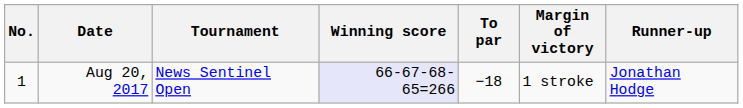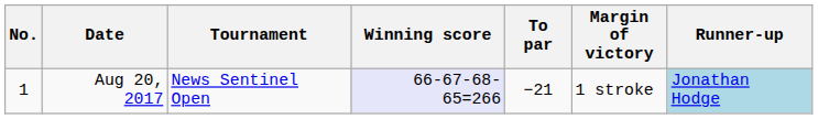 <table class="wikitable" style="font-size:95%;">
 <tr>
 <th>No.</th>
 <th>Date</th>
 <th>Tournament</th>
 <th>Winning score</th>
 <th>To par</th>
 <th>Margin of<br>victory</th>
 <th>Runner-up</th>
 </tr>
 <tr>
 <td align=center>1</td>
 <td align=right>Aug 20, <a href='#'>2017</a></td>
 <td><a href='#'>News Sentinel Open</a></td>
 <td align=right style="background: lavender;">66-67-68-65=266</td>
-<td align=center>−18</td>
+<td align=center>−21</td>
 <td>1 stroke</td>
-<td> <a href='#'>Jonathan Hodge</a></td>
+<td style="background: lightblue;"> <a href='#'>Jonathan Hodge</a></td>
 </tr>
 </table>
